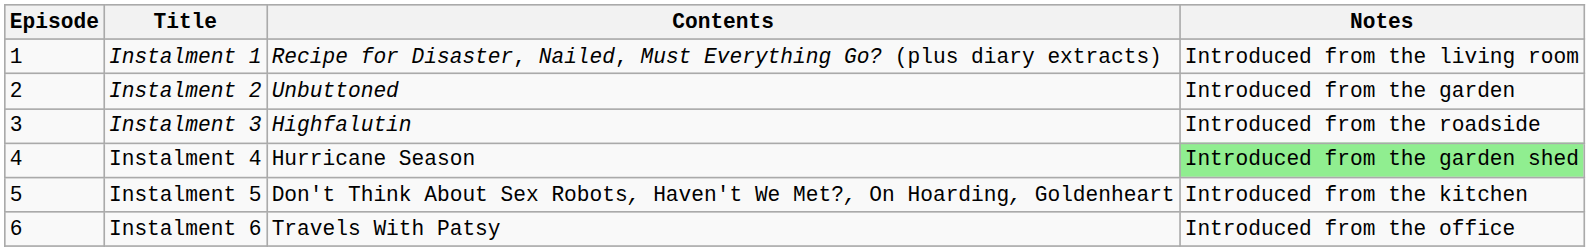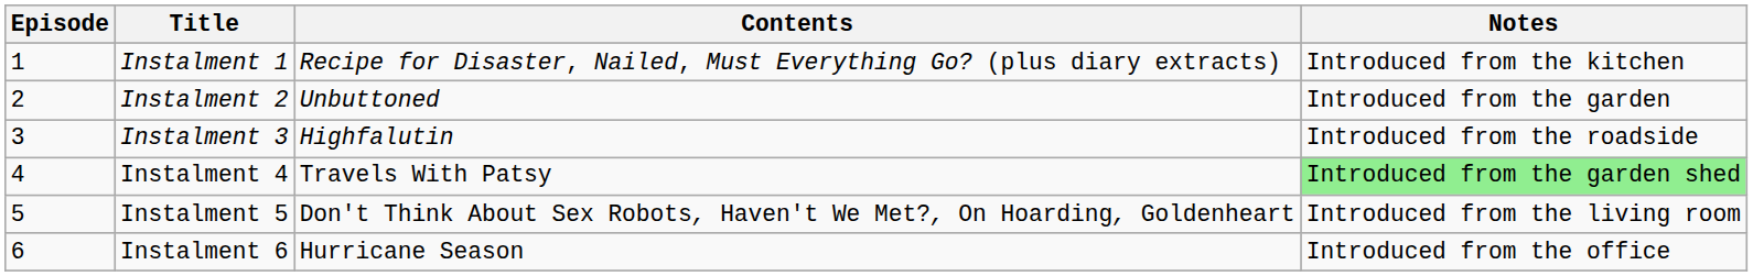 <table class="wikitable">
 <tr>
 <th>Episode</th>
 <th>Title</th>
 <th>Contents</th>
 <th>Notes</th>
 </tr>
 <tr>
 <td>1</td>
 <td><em>Instalment 1</em></td>
 <td><em>Recipe for Disaster</em>, <em>Nailed</em>, <em>Must Everything Go?</em> (plus diary extracts)</td>
-<td>Introduced from the living room</td>
+<td>Introduced from the kitchen</td>
 </tr>
 <tr>
 <td>2</td>
 <td><em>Instalment 2</em></td>
 <td><em>Unbuttoned</em></td>
 <td>Introduced from the garden</td>
 </tr>
 <tr>
 <td>3</td>
 <td><em>Instalment 3</em></td>
 <td><em>Highfalutin<strong></td>
 <td>Introduced from the roadside</td>
 </tr>
 <tr>
 <td>4</td>
 <td></em>Instalment 4<em></td>
-<td></em>Hurricane Season<em></td>
+<td></em>Travels With Patsy<em></td>
 <td style="background: lightgreen;">Introduced from the garden shed</td>
 </tr>
 <tr>
 <td>5</td>
 <td></em>Instalment 5<em></td>
 <td></em>Don't Think About Sex Robots<em>, </em>Haven't We Met?<em>, </em>On Hoarding<em>, </em>Goldenheart<em></td>
-<td>Introduced from the kitchen</td>
+<td>Introduced from the living room</td>
 </tr>
 <tr>
 <td>6</td>
 <td></em>Instalment 6<em></td>
-<td></em>Travels With Patsy<em></td>
+<td></em>Hurricane Season<em></td>
 <td>Introduced from the office</td>
 </tr>
 </table>
